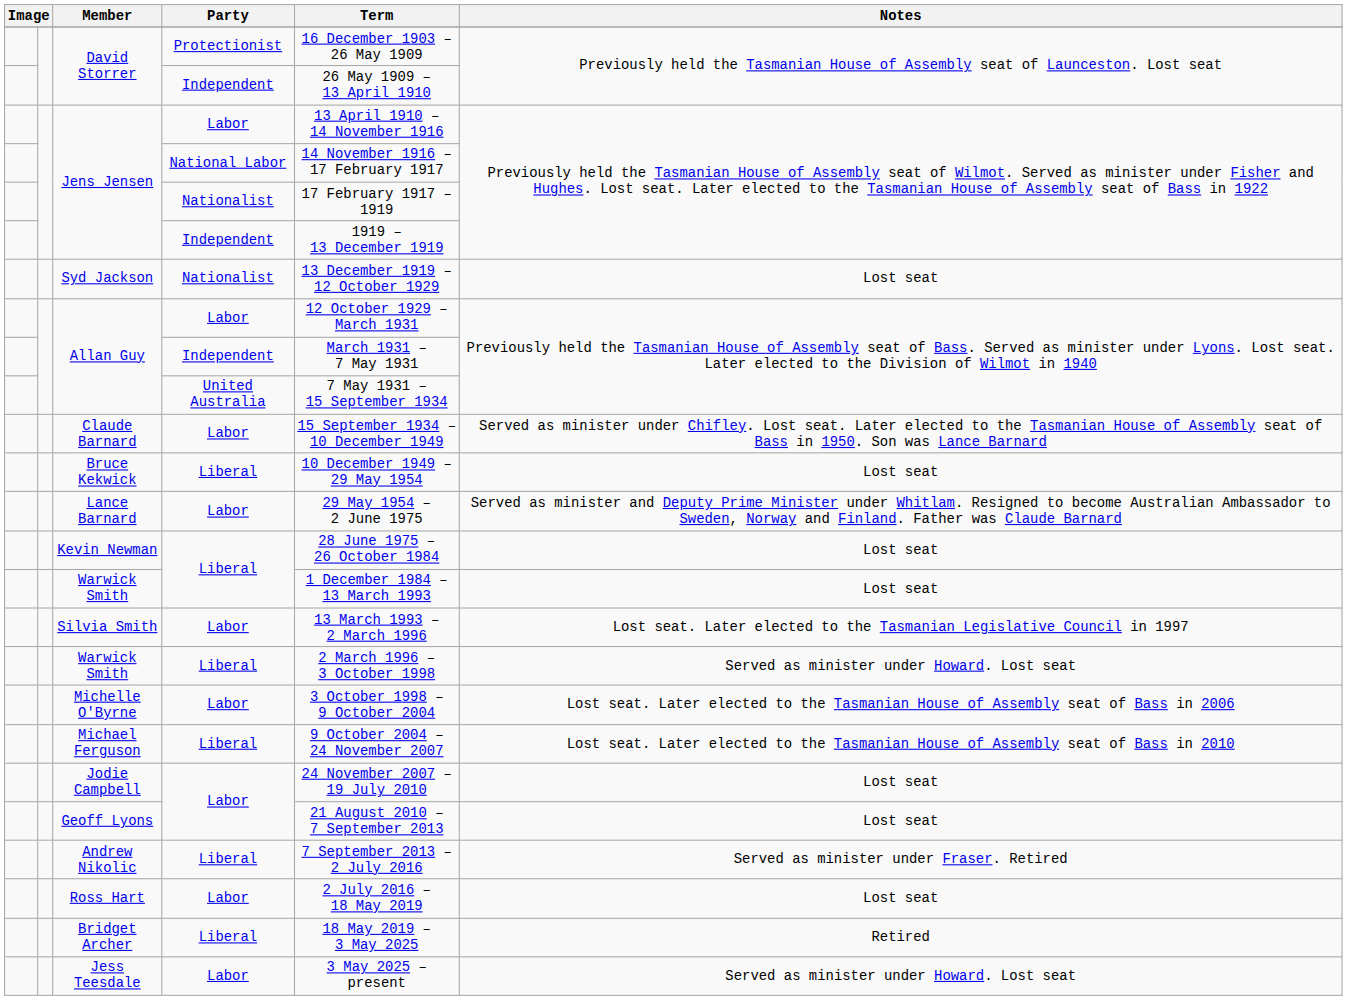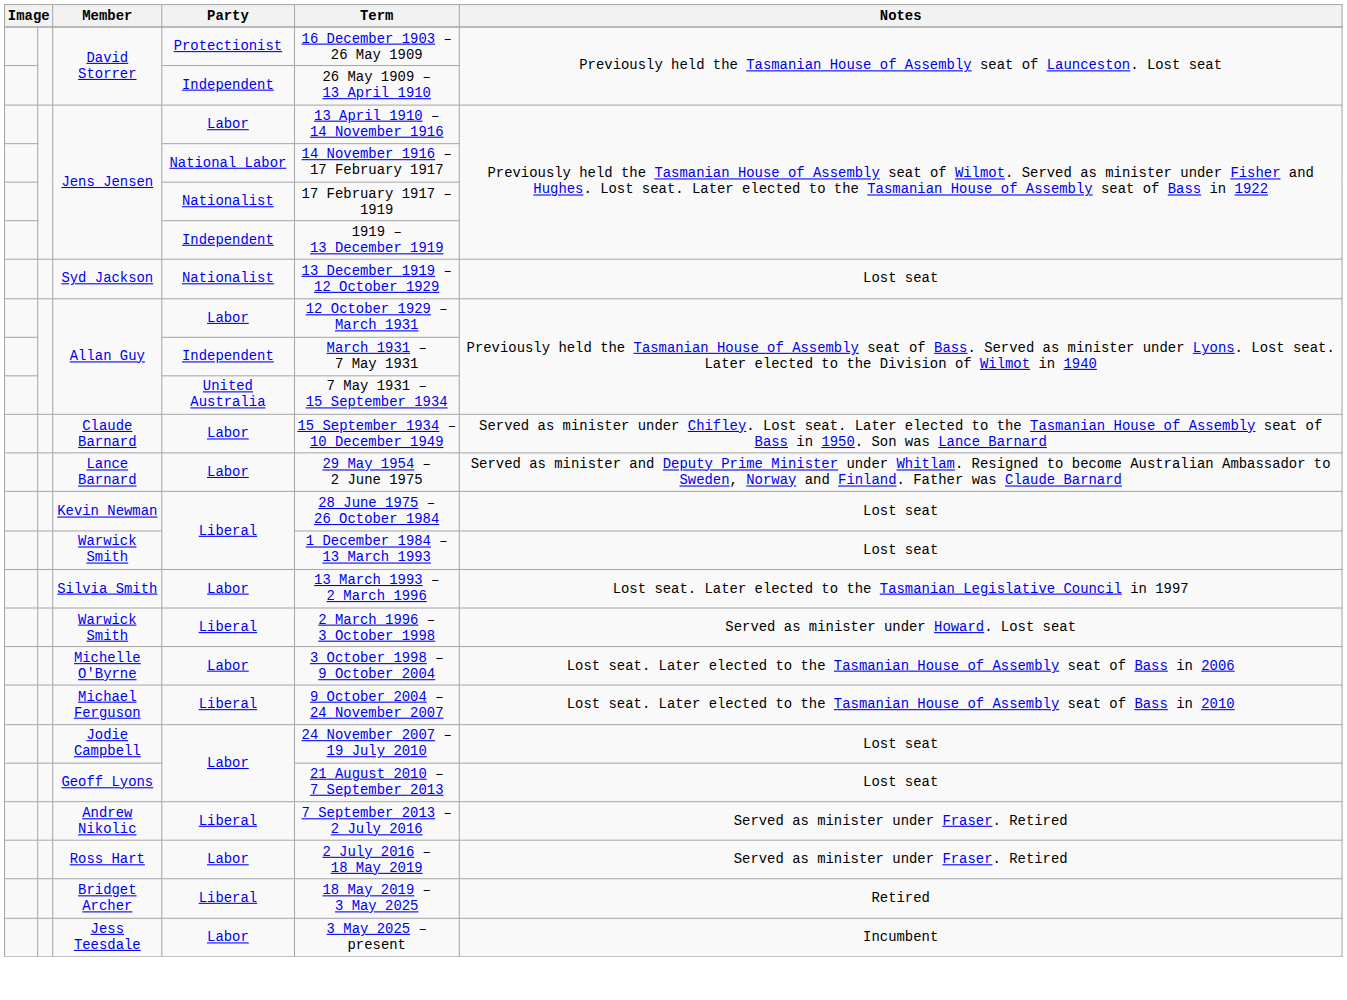 <table class=wikitable style="text-align:center">
 <tr>
 <th colspan=2>Image</th>
 <th>Member</th>
 <th>Party</th>
 <th>Term</th>
 <th>Notes</th>
 </tr>
 <tr>
 </tr>
 <tr>
 <td> </td>
 <td rowspan=2></td>
 <td rowspan=2><a href='#'>David Storrer</a><br></td>
 <td><a href='#'>Protectionist</a></td>
 <td nowrap><a href='#'>16 December 1903</a> –<br>26 May 1909</td>
 <td rowspan=2>Previously held the <a href='#'>Tasmanian House of Assembly</a> seat of <a href='#'>Launceston</a>. Lost seat</td>
 </tr>
 <tr>
 <td> </td>
 <td nowrap><a href='#'>Independent</a></td>
 <td nowrap>26 May 1909 –<br><a href='#'>13 April 1910</a></td>
 </tr>
 <tr>
 <td> </td>
 <td rowspan=4></td>
 <td rowspan=4><a href='#'>Jens Jensen</a><br></td>
 <td><a href='#'>Labor</a></td>
 <td nowrap><a href='#'>13 April 1910</a> –<br><a href='#'>14 November 1916</a></td>
 <td rowspan=4>Previously held the <a href='#'>Tasmanian House of Assembly</a> seat of <a href='#'>Wilmot</a>. Served as minister under <a href='#'>Fisher</a> and <a href='#'>Hughes</a>. Lost seat. Later elected to the <a href='#'>Tasmanian House of Assembly</a> seat of <a href='#'>Bass</a> in <a href='#'>1922</a></td>
 </tr>
 <tr>
 <td> </td>
 <td nowrap><a href='#'>National Labor</a></td>
 <td nowrap><a href='#'>14 November 1916</a> –<br>17 February 1917</td>
 </tr>
 <tr>
 <td> </td>
 <td nowrap><a href='#'>Nationalist</a></td>
 <td nowrap>17 February 1917 –<br>1919</td>
 </tr>
 <tr>
 <td> </td>
 <td nowrap><a href='#'>Independent</a></td>
 <td nowrap>1919 –<br><a href='#'>13 December 1919</a></td>
 </tr>
 <tr>
 <td> </td>
 <td></td>
 <td><a href='#'>Syd Jackson</a><br></td>
 <td><a href='#'>Nationalist</a></td>
 <td nowrap><a href='#'>13 December 1919</a> –<br><a href='#'>12 October 1929</a></td>
 <td>Lost seat</td>
 </tr>
 <tr>
 <td> </td>
 <td rowspan=3></td>
 <td rowspan=3><a href='#'>Allan Guy</a><br></td>
 <td><a href='#'>Labor</a></td>
 <td nowrap><a href='#'>12 October 1929</a> –<br><a href='#'>March 1931</a></td>
 <td rowspan=3>Previously held the <a href='#'>Tasmanian House of Assembly</a> seat of <a href='#'>Bass</a>. Served as minister under <a href='#'>Lyons</a>. Lost seat. Later elected to the Division of <a href='#'>Wilmot</a> in <a href='#'>1940</a></td>
 </tr>
 <tr>
 <td> </td>
 <td><a href='#'>Independent</a></td>
 <td nowrap><a href='#'>March 1931</a> –<br>7 May 1931</td>
 </tr>
 <tr>
 <td> </td>
 <td><a href='#'>United Australia</a></td>
 <td nowrap>7 May 1931 –<br><a href='#'>15 September 1934</a></td>
 </tr>
 <tr>
 <td> </td>
 <td></td>
 <td><a href='#'>Claude Barnard</a><br></td>
 <td><a href='#'>Labor</a></td>
 <td nowrap><a href='#'>15 September 1934</a> –<br><a href='#'>10 December 1949</a></td>
 <td>Served as minister under <a href='#'>Chifley</a>. Lost seat. Later elected to the <a href='#'>Tasmanian House of Assembly</a> seat of <a href='#'>Bass</a> in <a href='#'>1950</a>. Son was <a href='#'>Lance Barnard</a></td>
-</tr>
-<tr>
-<td> </td>
-<td></td>
-<td><a href='#'>Bruce Kekwick</a><br></td>
-<td><a href='#'>Liberal</a></td>
-<td nowrap><a href='#'>10 December 1949</a> –<br><a href='#'>29 May 1954</a></td>
-<td>Lost seat</td>
 </tr>
 <tr>
 <td> </td>
 <td></td>
 <td><a href='#'>Lance Barnard</a><br></td>
 <td><a href='#'>Labor</a></td>
 <td nowrap><a href='#'>29 May 1954</a> –<br>2 June 1975</td>
 <td>Served as minister and <a href='#'>Deputy Prime Minister</a> under <a href='#'>Whitlam</a>. Resigned to become Australian Ambassador to <a href='#'>Sweden</a>, <a href='#'>Norway</a> and <a href='#'>Finland</a>. Father was <a href='#'>Claude Barnard</a></td>
 </tr>
 <tr>
 <td> </td>
 <td></td>
 <td><a href='#'>Kevin Newman</a><br></td>
 <td rowspan="2"><a href='#'>Liberal</a></td>
 <td nowrap><a href='#'>28 June 1975</a> –<br><a href='#'>26 October 1984</a></td>
 <td>Lost seat</td>
 </tr>
 <tr>
 <td> </td>
 <td></td>
 <td><a href='#'>Warwick Smith</a><br></td>
 <td nowrap><a href='#'>1 December 1984</a> –<br><a href='#'>13 March 1993</a></td>
 <td>Lost seat</td>
 </tr>
 <tr>
 <td> </td>
 <td></td>
 <td><a href='#'>Silvia Smith</a><br></td>
 <td><a href='#'>Labor</a></td>
 <td nowrap><a href='#'>13 March 1993</a> –<br><a href='#'>2 March 1996</a></td>
 <td>Lost seat. Later elected to the <a href='#'>Tasmanian Legislative Council</a> in 1997</td>
 </tr>
 <tr>
 <td> </td>
 <td></td>
 <td><a href='#'>Warwick Smith</a><br></td>
 <td><a href='#'>Liberal</a></td>
 <td nowrap><a href='#'>2 March 1996</a> –<br><a href='#'>3 October 1998</a></td>
 <td>Served as minister under <a href='#'>Howard</a>. Lost seat</td>
 </tr>
 <tr>
 <td> </td>
 <td></td>
 <td><a href='#'>Michelle O'Byrne</a><br></td>
 <td><a href='#'>Labor</a></td>
 <td nowrap><a href='#'>3 October 1998</a> –<br><a href='#'>9 October 2004</a></td>
 <td>Lost seat. Later elected to the <a href='#'>Tasmanian House of Assembly</a> seat of <a href='#'>Bass</a> in <a href='#'>2006</a></td>
 </tr>
 <tr>
 <td> </td>
 <td></td>
 <td><a href='#'>Michael Ferguson</a><br></td>
 <td><a href='#'>Liberal</a></td>
 <td nowrap><a href='#'>9 October 2004</a> –<br><a href='#'>24 November 2007</a></td>
 <td>Lost seat. Later elected to the <a href='#'>Tasmanian House of Assembly</a> seat of <a href='#'>Bass</a> in <a href='#'>2010</a></td>
 </tr>
 <tr>
 <td> </td>
 <td></td>
 <td><a href='#'>Jodie Campbell</a><br></td>
 <td rowspan="2"><a href='#'>Labor</a></td>
 <td nowrap><a href='#'>24 November 2007</a> –<br><a href='#'>19 July 2010</a></td>
 <td>Lost seat</td>
 </tr>
 <tr>
 <td> </td>
 <td></td>
 <td><a href='#'>Geoff Lyons</a><br></td>
 <td nowrap><a href='#'>21 August 2010</a> –<br><a href='#'>7 September 2013</a></td>
 <td>Lost seat</td>
 </tr>
 <tr>
 <td> </td>
 <td></td>
 <td><a href='#'>Andrew Nikolic</a><br></td>
 <td><a href='#'>Liberal</a></td>
 <td nowrap><a href='#'>7 September 2013</a> –<br><a href='#'>2 July 2016</a></td>
 <td>Served as minister under <a href='#'>Fraser</a>. Retired</td>
 </tr>
 <tr>
 <td> </td>
 <td></td>
 <td><a href='#'>Ross Hart</a><br></td>
 <td><a href='#'>Labor</a></td>
 <td nowrap><a href='#'>2 July 2016</a> –<br><a href='#'>18 May 2019</a></td>
-<td>Lost seat</td>
+<td>Served as minister under <a href='#'>Fraser</a>. Retired</td>
 </tr>
 <tr>
 <td> </td>
 <td></td>
 <td><a href='#'>Bridget Archer</a><br></td>
 <td><a href='#'>Liberal</a></td>
 <td nowrap><a href='#'>18 May 2019</a> –<br><a href='#'>3 May 2025</a></td>
 <td>Retired</td>
 </tr>
 <tr>
 <td> </td>
 <td></td>
 <td><a href='#'>Jess Teesdale</a><br></td>
 <td><a href='#'>Labor</a></td>
 <td nowrap><a href='#'>3 May 2025</a> –<br>present</td>
-<td>Served as minister under <a href='#'>Howard</a>. Lost seat</td>
+<td>Incumbent</td>
 </tr>
 </table>
